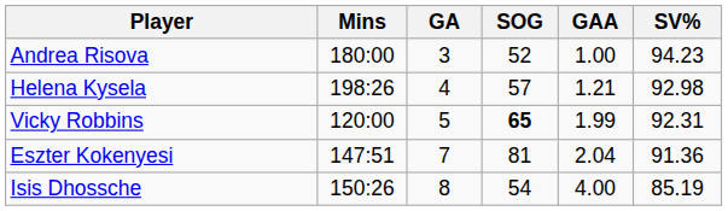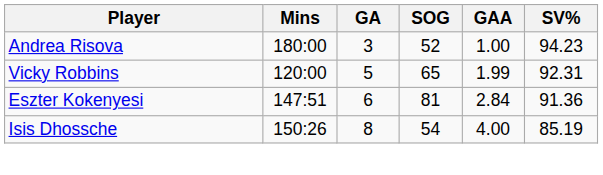 <table class="wikitable sortable" style="text-align:center;">
 <tr>
 <th width="230px">Player</th>
 <th width="60px">Mins</th>
 <th width="50px">GA</th>
 <th width="50px">SOG</th>
 <th width="50px">GAA</th>
 <th width="60px">SV%</th>
 </tr>
 <tr align=center>
 <td align=left> <a href='#'>Andrea Risova</a></td>
 <td>180:00</td>
 <td>3</td>
 <td>52</td>
 <td>1.00</td>
 <td>94.23</td>
 </tr>
 <tr align=center>
-<td align=left> <a href='#'>Helena Kysela</a></td>
-<td>198:26</td>
-<td>4</td>
-<td>57</td>
-<td>1.21</td>
-<td>92.98</td>
-</tr>
-<tr align=center>
 <td align=left> <a href='#'>Vicky Robbins</a></td>
 <td>120:00</td>
 <td>5</td>
-<td><strong>65</strong></td>
+<td>65</td>
 <td>1.99</td>
 <td>92.31</td>
 </tr>
 <tr align=center>
 <td align=left> <a href='#'>Eszter Kokenyesi</a></td>
 <td>147:51</td>
-<td>7</td>
+<td>6</td>
 <td>81</td>
-<td>2.04</td>
+<td>2.84</td>
 <td>91.36</td>
 </tr>
 <tr align=center>
 <td align=left> <a href='#'>Isis Dhossche</a></td>
 <td>150:26</td>
 <td>8</td>
 <td>54</td>
 <td>4.00</td>
 <td>85.19</td>
 </tr>
 </table>
